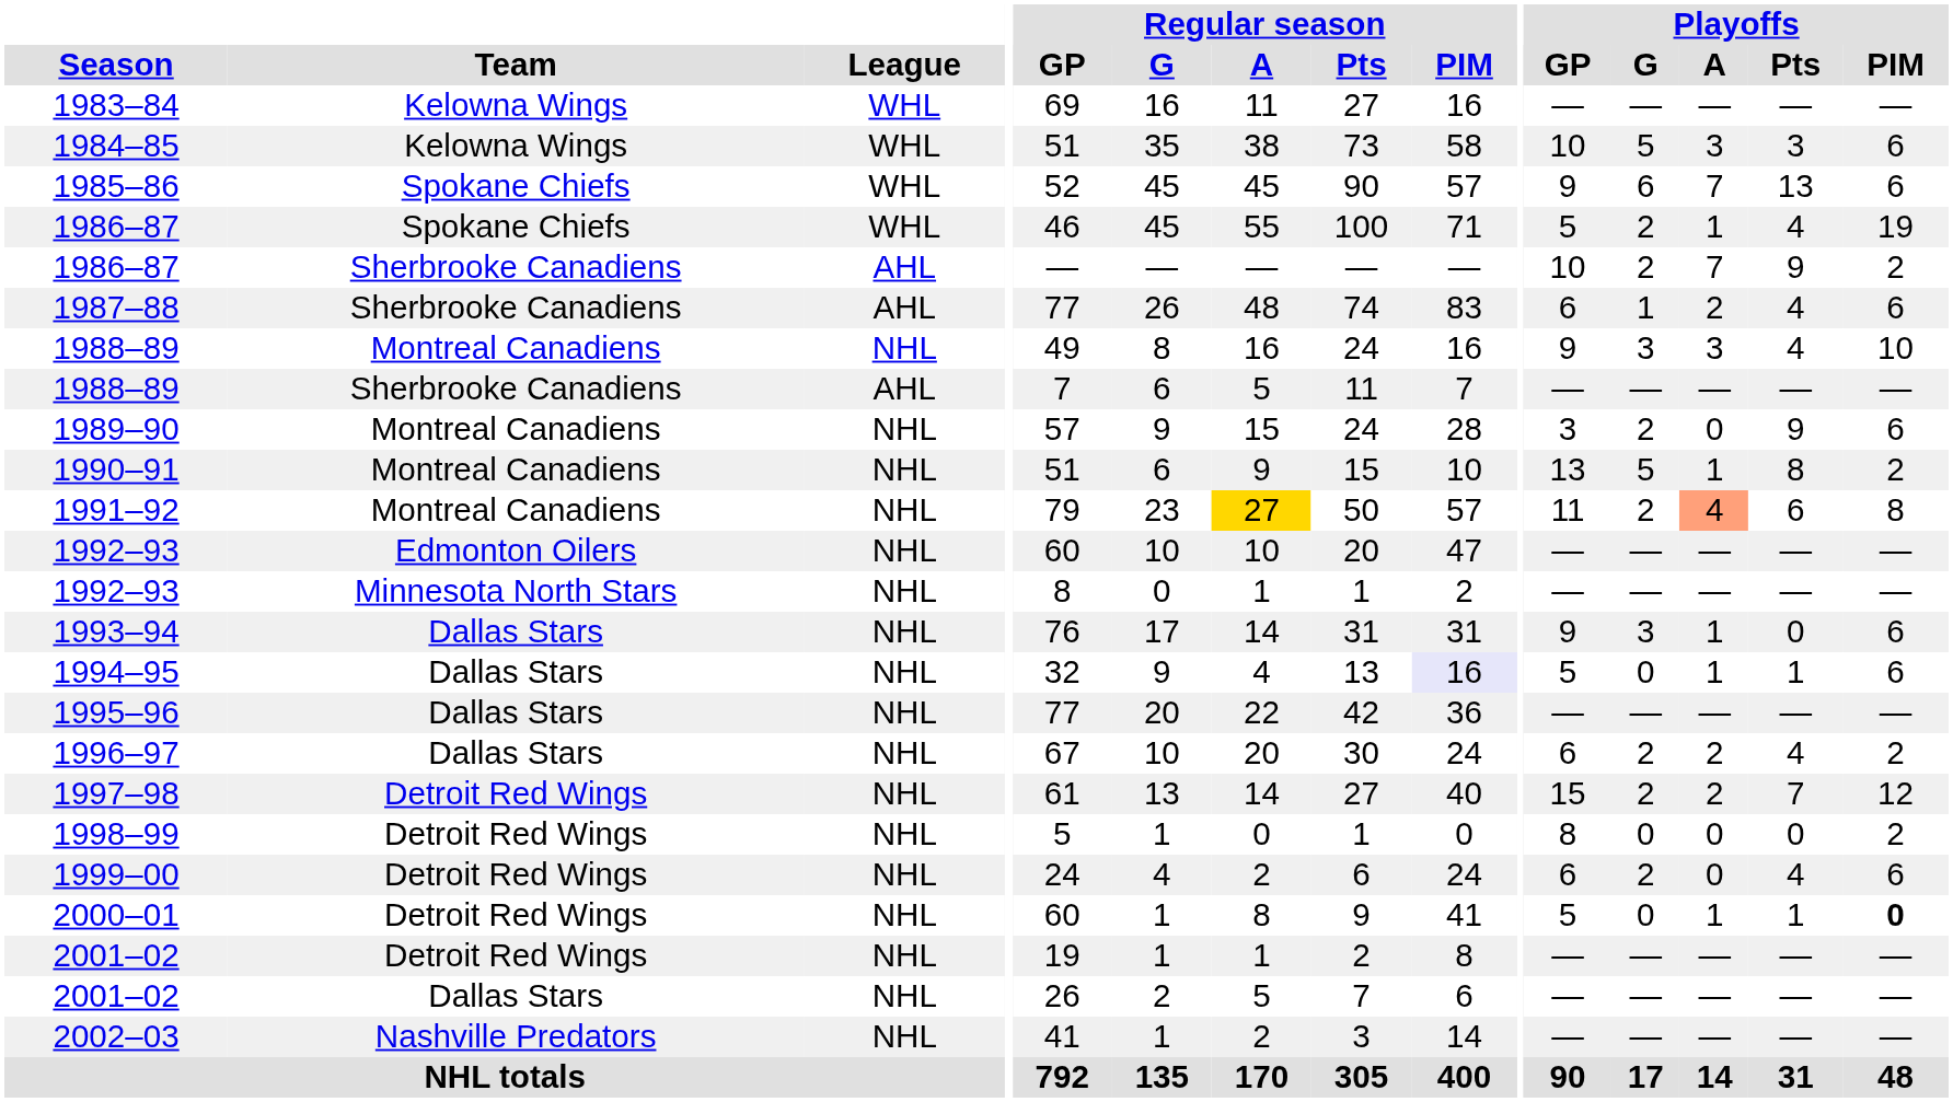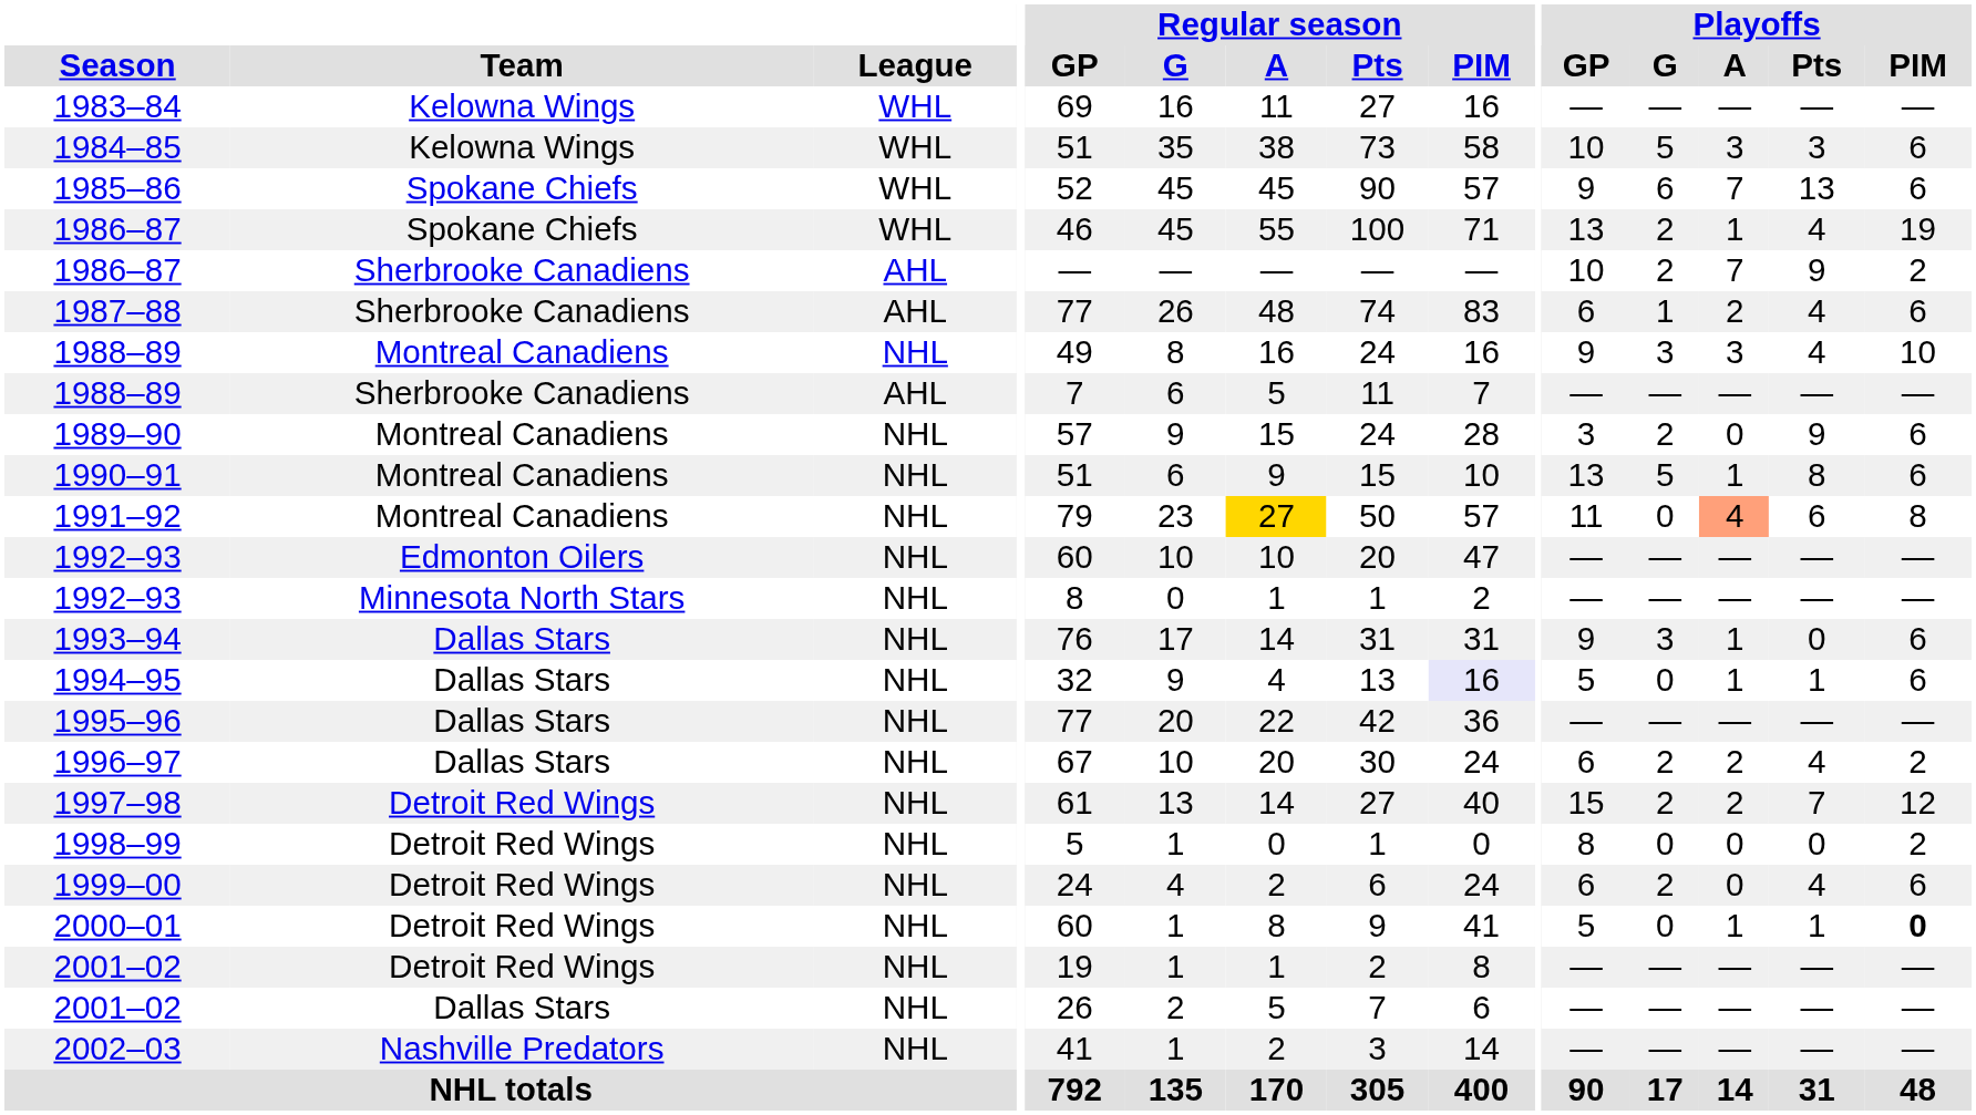 <table border="0" cellpadding="1" cellspacing="0" style="text-align:center; width:60em">
 <tr bgcolor="#e0e0e0">
 <th colspan="3" bgcolor="#ffffff"></th>
 <th rowspan="99" bgcolor="#ffffff"></th>
 <th colspan="5"><a href='#'>Regular season</a></th>
 <th rowspan="99" bgcolor="#ffffff"></th>
 <th colspan="5"><a href='#'>Playoffs</a></th>
 </tr>
 <tr bgcolor="#e0e0e0">
 <th><a href='#'>Season</a></th>
 <th>Team</th>
 <th>League</th>
 <th>GP</th>
 <th><a href='#'>G</a></th>
 <th><a href='#'>A</a></th>
 <th><a href='#'>Pts</a></th>
 <th><a href='#'>PIM</a></th>
 <th>GP</th>
 <th>G</th>
 <th>A</th>
 <th>Pts</th>
 <th>PIM</th>
 </tr>
 <tr>
 <td><a href='#'>1983–84</a></td>
 <td><a href='#'>Kelowna Wings</a></td>
 <td><a href='#'>WHL</a></td>
 <td>69</td>
 <td>16</td>
 <td>11</td>
 <td>27</td>
 <td>16</td>
 <td>—</td>
 <td>—</td>
 <td>—</td>
 <td>—</td>
 <td>—</td>
 </tr>
 <tr bgcolor="#f0f0f0">
 <td><a href='#'>1984–85</a></td>
 <td>Kelowna Wings</td>
 <td>WHL</td>
 <td>51</td>
 <td>35</td>
 <td>38</td>
 <td>73</td>
 <td>58</td>
 <td>10</td>
 <td>5</td>
 <td>3</td>
 <td>3</td>
 <td>6</td>
 </tr>
 <tr>
 <td><a href='#'>1985–86</a></td>
 <td><a href='#'>Spokane Chiefs</a></td>
 <td>WHL</td>
 <td>52</td>
 <td>45</td>
 <td>45</td>
 <td>90</td>
 <td>57</td>
 <td>9</td>
 <td>6</td>
 <td>7</td>
 <td>13</td>
 <td>6</td>
 </tr>
 <tr bgcolor="#f0f0f0">
 <td><a href='#'>1986–87</a></td>
 <td>Spokane Chiefs</td>
 <td>WHL</td>
 <td>46</td>
 <td>45</td>
 <td>55</td>
 <td>100</td>
 <td>71</td>
-<td>5</td>
+<td>13</td>
 <td>2</td>
 <td>1</td>
 <td>4</td>
 <td>19</td>
 </tr>
 <tr>
 <td><a href='#'>1986–87</a></td>
 <td><a href='#'>Sherbrooke Canadiens</a></td>
 <td><a href='#'>AHL</a></td>
 <td>—</td>
 <td>—</td>
 <td>—</td>
 <td>—</td>
 <td>—</td>
 <td>10</td>
 <td>2</td>
 <td>7</td>
 <td>9</td>
 <td>2</td>
 </tr>
 <tr bgcolor="#f0f0f0">
 <td><a href='#'>1987–88</a></td>
 <td>Sherbrooke Canadiens</td>
 <td>AHL</td>
 <td>77</td>
 <td>26</td>
 <td>48</td>
 <td>74</td>
 <td>83</td>
 <td>6</td>
 <td>1</td>
 <td>2</td>
 <td>4</td>
 <td>6</td>
 </tr>
 <tr>
 <td><a href='#'>1988–89</a></td>
 <td><a href='#'>Montreal Canadiens</a></td>
 <td><a href='#'>NHL</a></td>
 <td>49</td>
 <td>8</td>
 <td>16</td>
 <td>24</td>
 <td>16</td>
 <td>9</td>
 <td>3</td>
 <td>3</td>
 <td>4</td>
 <td>10</td>
 </tr>
 <tr bgcolor="#f0f0f0">
 <td><a href='#'>1988–89</a></td>
 <td>Sherbrooke Canadiens</td>
 <td>AHL</td>
 <td>7</td>
 <td>6</td>
 <td>5</td>
 <td>11</td>
 <td>7</td>
 <td>—</td>
 <td>—</td>
 <td>—</td>
 <td>—</td>
 <td>—</td>
 </tr>
 <tr>
 <td><a href='#'>1989–90</a></td>
 <td>Montreal Canadiens</td>
 <td>NHL</td>
 <td>57</td>
 <td>9</td>
 <td>15</td>
 <td>24</td>
 <td>28</td>
 <td>3</td>
 <td>2</td>
 <td>0</td>
 <td>9</td>
 <td>6</td>
 </tr>
 <tr bgcolor="#f0f0f0">
 <td><a href='#'>1990–91</a></td>
 <td>Montreal Canadiens</td>
 <td>NHL</td>
 <td>51</td>
 <td>6</td>
 <td>9</td>
 <td>15</td>
 <td>10</td>
 <td>13</td>
 <td>5</td>
 <td>1</td>
 <td>8</td>
-<td>2</td>
+<td>6</td>
 </tr>
 <tr>
 <td><a href='#'>1991–92</a></td>
 <td>Montreal Canadiens</td>
 <td>NHL</td>
 <td>79</td>
 <td>23</td>
 <td style="background: gold;">27</td>
 <td>50</td>
 <td>57</td>
 <td>11</td>
-<td>2</td>
+<td>0</td>
 <td style="background: lightsalmon;">4</td>
 <td>6</td>
 <td>8</td>
 </tr>
 <tr bgcolor="#f0f0f0">
 <td><a href='#'>1992–93</a></td>
 <td><a href='#'>Edmonton Oilers</a></td>
 <td>NHL</td>
 <td>60</td>
 <td>10</td>
 <td>10</td>
 <td>20</td>
 <td>47</td>
 <td>—</td>
 <td>—</td>
 <td>—</td>
 <td>—</td>
 <td>—</td>
 </tr>
 <tr>
 <td><a href='#'>1992–93</a></td>
 <td><a href='#'>Minnesota North Stars</a></td>
 <td>NHL</td>
 <td>8</td>
 <td>0</td>
 <td>1</td>
 <td>1</td>
 <td>2</td>
 <td>—</td>
 <td>—</td>
 <td>—</td>
 <td>—</td>
 <td>—</td>
 </tr>
 <tr bgcolor="#f0f0f0">
 <td><a href='#'>1993–94</a></td>
 <td><a href='#'>Dallas Stars</a></td>
 <td>NHL</td>
 <td>76</td>
 <td>17</td>
 <td>14</td>
 <td>31</td>
 <td>31</td>
 <td>9</td>
 <td>3</td>
 <td>1</td>
 <td>0</td>
 <td>6</td>
 </tr>
 <tr>
 <td><a href='#'>1994–95</a></td>
 <td>Dallas Stars</td>
 <td>NHL</td>
 <td>32</td>
 <td>9</td>
 <td>4</td>
 <td>13</td>
 <td style="background: lavender;">16</td>
 <td>5</td>
 <td>0</td>
 <td>1</td>
 <td>1</td>
 <td>6</td>
 </tr>
 <tr bgcolor="#f0f0f0">
 <td><a href='#'>1995–96</a></td>
 <td>Dallas Stars</td>
 <td>NHL</td>
 <td>77</td>
 <td>20</td>
 <td>22</td>
 <td>42</td>
 <td>36</td>
 <td>—</td>
 <td>—</td>
 <td>—</td>
 <td>—</td>
 <td>—</td>
 </tr>
 <tr>
 <td><a href='#'>1996–97</a></td>
 <td>Dallas Stars</td>
 <td>NHL</td>
 <td>67</td>
 <td>10</td>
 <td>20</td>
 <td>30</td>
 <td>24</td>
 <td>6</td>
 <td>2</td>
 <td>2</td>
 <td>4</td>
 <td>2</td>
 </tr>
 <tr bgcolor="#f0f0f0">
 <td><a href='#'>1997–98</a></td>
 <td><a href='#'>Detroit Red Wings</a></td>
 <td>NHL</td>
 <td>61</td>
 <td>13</td>
 <td>14</td>
 <td>27</td>
 <td>40</td>
 <td>15</td>
 <td>2</td>
 <td>2</td>
 <td>7</td>
 <td>12</td>
 </tr>
 <tr>
 <td><a href='#'>1998–99</a></td>
 <td>Detroit Red Wings</td>
 <td>NHL</td>
 <td>5</td>
 <td>1</td>
 <td>0</td>
 <td>1</td>
 <td>0</td>
 <td>8</td>
 <td>0</td>
 <td>0</td>
 <td>0</td>
 <td>2</td>
 </tr>
 <tr bgcolor="#f0f0f0">
 <td><a href='#'>1999–00</a></td>
 <td>Detroit Red Wings</td>
 <td>NHL</td>
 <td>24</td>
 <td>4</td>
 <td>2</td>
 <td>6</td>
 <td>24</td>
 <td>6</td>
 <td>2</td>
 <td>0</td>
 <td>4</td>
 <td>6</td>
 </tr>
 <tr>
 <td><a href='#'>2000–01</a></td>
 <td>Detroit Red Wings</td>
 <td>NHL</td>
 <td>60</td>
 <td>1</td>
 <td>8</td>
 <td>9</td>
 <td>41</td>
 <td>5</td>
 <td>0</td>
 <td>1</td>
 <td>1</td>
 <td><strong>0</strong></td>
 </tr>
 <tr bgcolor="#f0f0f0">
 <td><a href='#'>2001–02</a></td>
 <td>Detroit Red Wings</td>
 <td>NHL</td>
 <td>19</td>
 <td>1</td>
 <td>1</td>
 <td>2</td>
 <td>8</td>
 <td>—</td>
 <td>—</td>
 <td>—</td>
 <td>—</td>
 <td>—</td>
 </tr>
 <tr>
 <td><a href='#'>2001–02</a></td>
 <td>Dallas Stars</td>
 <td>NHL</td>
 <td>26</td>
 <td>2</td>
 <td>5</td>
 <td>7</td>
 <td>6</td>
 <td>—</td>
 <td>—</td>
 <td>—</td>
 <td>—</td>
 <td>—</td>
 </tr>
 <tr bgcolor="#f0f0f0">
 <td><a href='#'>2002–03</a></td>
 <td><a href='#'>Nashville Predators</a></td>
 <td>NHL</td>
 <td>41</td>
 <td>1</td>
 <td>2</td>
 <td>3</td>
 <td>14</td>
 <td>—</td>
 <td>—</td>
 <td>—</td>
 <td>—</td>
 <td>—</td>
 </tr>
 <tr>
 </tr>
 <tr ALIGN="center" bgcolor="#e0e0e0">
 <th colspan="3">NHL totals</th>
 <th ALIGN="center">792</th>
 <th ALIGN="center">135</th>
 <th ALIGN="center">170</th>
 <th ALIGN="center">305</th>
 <th ALIGN="center">400</th>
 <th ALIGN="center">90</th>
 <th ALIGN="center">17</th>
 <th ALIGN="center">14</th>
 <th ALIGN="center">31</th>
 <th ALIGN="center">48</th>
 </tr>
 </table>
